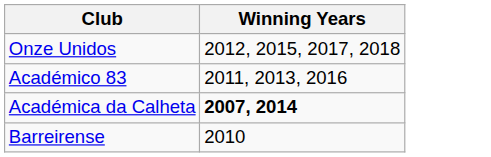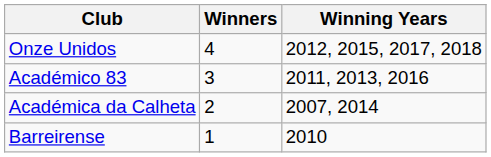 <table class="wikitable">
 <tr>
 <th>Club</th>
+<th>Winners</th>
 <th>Winning Years</th>
 </tr>
 <tr>
 <td><a href='#'>Onze Unidos</a></td>
+<td>4</td>
 <td>2012, 2015, 2017, 2018</td>
 </tr>
 <tr>
 <td><a href='#'>Académico 83</a></td>
+<td>3</td>
 <td>2011, 2013, 2016</td>
 </tr>
 <tr>
 <td><a href='#'>Académica da Calheta</a></td>
-<td><strong>2007, 2014</strong></td>
+<td>2</td>
+<td>2007, 2014</td>
 </tr>
 <tr>
 <td><a href='#'>Barreirense</a></td>
+<td>1</td>
 <td>2010</td>
 </tr>
 </table>
